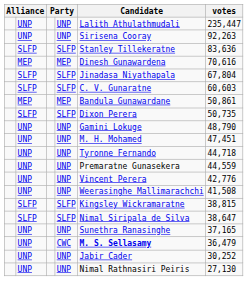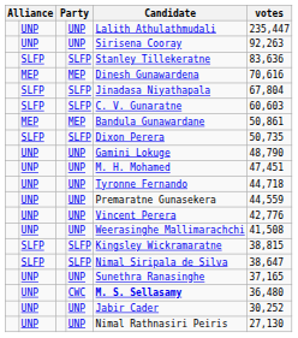 <table class="wikitable sortable mw-collapsible">
 <tr>
 <th colspan="2">Alliance</th>
 <th colspan="2">Party</th>
 <th>Candidate</th>
 <th>votes</th>
 </tr>
 <tr>
 <td bgcolor=> </td>
 <td align=left><a href='#'>UNP</a></td>
 <td bgcolor=> </td>
 <td align=left><a href='#'>UNP</a></td>
 <td><a href='#'>Lalith Athulathmudali</a></td>
 <td>235,447</td>
 </tr>
 <tr>
 <td bgcolor=> </td>
 <td align=left><a href='#'>UNP</a></td>
 <td bgcolor=> </td>
 <td align=left><a href='#'>UNP</a></td>
 <td><a href='#'>Sirisena Cooray</a></td>
 <td>92,263</td>
 </tr>
 <tr>
 <td bgcolor=> </td>
 <td align=left><a href='#'>SLFP</a></td>
 <td bgcolor=> </td>
 <td align=left><a href='#'>SLFP</a></td>
 <td><a href='#'>Stanley Tillekeratne</a></td>
 <td>83,636</td>
 </tr>
 <tr>
 <td bgcolor=> </td>
 <td align=left><a href='#'>MEP</a></td>
 <td bgcolor=> </td>
 <td align=left><a href='#'>MEP</a></td>
 <td><a href='#'>Dinesh Gunawardena</a></td>
 <td>70,616</td>
 </tr>
 <tr>
 <td bgcolor=> </td>
 <td align=left><a href='#'>SLFP</a></td>
 <td bgcolor=> </td>
 <td align=left><a href='#'>SLFP</a></td>
 <td><a href='#'>Jinadasa Niyathapala</a></td>
 <td>67,804</td>
 </tr>
 <tr>
 <td bgcolor=> </td>
 <td align=left><a href='#'>SLFP</a></td>
 <td bgcolor=> </td>
 <td align=left><a href='#'>SLFP</a></td>
 <td><a href='#'>C. V. Gunaratne</a></td>
 <td>60,603</td>
 </tr>
 <tr>
 <td bgcolor=> </td>
 <td align=left><a href='#'>MEP</a></td>
 <td bgcolor=> </td>
 <td align=left><a href='#'>MEP</a></td>
 <td><a href='#'>Bandula Gunawardane</a></td>
 <td>50,861</td>
 </tr>
 <tr>
 <td bgcolor=> </td>
 <td align=left><a href='#'>SLFP</a></td>
 <td bgcolor=> </td>
 <td align=left><a href='#'>SLFP</a></td>
 <td><a href='#'>Dixon Perera</a></td>
 <td>50,735</td>
 </tr>
 <tr>
 <td bgcolor=> </td>
 <td align=left><a href='#'>UNP</a></td>
 <td bgcolor=> </td>
 <td align=left><a href='#'>UNP</a></td>
 <td><a href='#'>Gamini Lokuge</a></td>
 <td>48,790</td>
 </tr>
 <tr>
 <td bgcolor=> </td>
 <td align=left><a href='#'>UNP</a></td>
 <td bgcolor=> </td>
 <td align=left><a href='#'>UNP</a></td>
 <td><a href='#'>M. H. Mohamed</a></td>
 <td>47,451</td>
 </tr>
 <tr>
 <td bgcolor=> </td>
 <td align=left><a href='#'>UNP</a></td>
 <td bgcolor=> </td>
 <td align=left><a href='#'>UNP</a></td>
 <td><a href='#'>Tyronne Fernando</a></td>
 <td>44,718</td>
 </tr>
 <tr>
 <td bgcolor=> </td>
 <td align=left><a href='#'>UNP</a></td>
 <td bgcolor=> </td>
 <td align=left><a href='#'>UNP</a></td>
 <td>Premaratne Gunasekera</td>
 <td>44,559</td>
 </tr>
 <tr>
 <td bgcolor=> </td>
 <td align=left><a href='#'>UNP</a></td>
 <td bgcolor=> </td>
 <td align=left><a href='#'>UNP</a></td>
 <td><a href='#'>Vincent Perera</a></td>
 <td>42,776</td>
 </tr>
 <tr>
 <td bgcolor=> </td>
 <td align=left><a href='#'>UNP</a></td>
 <td bgcolor=> </td>
 <td align=left><a href='#'>UNP</a></td>
 <td><a href='#'>Weerasinghe Mallimarachchi</a></td>
 <td>41,508</td>
 </tr>
 <tr>
 <td bgcolor=> </td>
 <td align=left><a href='#'>SLFP</a></td>
 <td bgcolor=> </td>
 <td align=left><a href='#'>SLFP</a></td>
 <td><a href='#'>Kingsley Wickramaratne</a></td>
 <td>38,815</td>
 </tr>
 <tr>
 <td bgcolor=> </td>
 <td align=left><a href='#'>SLFP</a></td>
 <td bgcolor=> </td>
 <td align=left><a href='#'>SLFP</a></td>
 <td><a href='#'>Nimal Siripala de Silva</a></td>
 <td>38,647</td>
 </tr>
 <tr>
 <td bgcolor=> </td>
 <td align=left><a href='#'>UNP</a></td>
 <td bgcolor=> </td>
 <td align=left><a href='#'>UNP</a></td>
 <td><a href='#'>Sunethra Ranasinghe</a></td>
 <td>37,165</td>
 </tr>
 <tr>
 <td bgcolor=> </td>
 <td align=left><a href='#'>UNP</a></td>
 <td bgcolor=> </td>
 <td align=left><a href='#'>CWC</a></td>
 <td><strong><a href='#'>M. S. Sellasamy</a></strong></td>
-<td>36,479</td>
+<td>36,480</td>
 </tr>
 <tr>
 <td bgcolor=> </td>
 <td align=left><a href='#'>UNP</a></td>
 <td bgcolor=> </td>
 <td align=left><a href='#'>UNP</a></td>
 <td><a href='#'>Jabir Cader</a></td>
 <td>30,252</td>
 </tr>
 <tr>
 <td bgcolor=> </td>
 <td align=left><a href='#'>UNP</a></td>
 <td bgcolor=> </td>
 <td align=left><a href='#'>UNP</a></td>
 <td>Nimal Rathnasiri Peiris</td>
 <td>27,130</td>
 </tr>
 </table>
